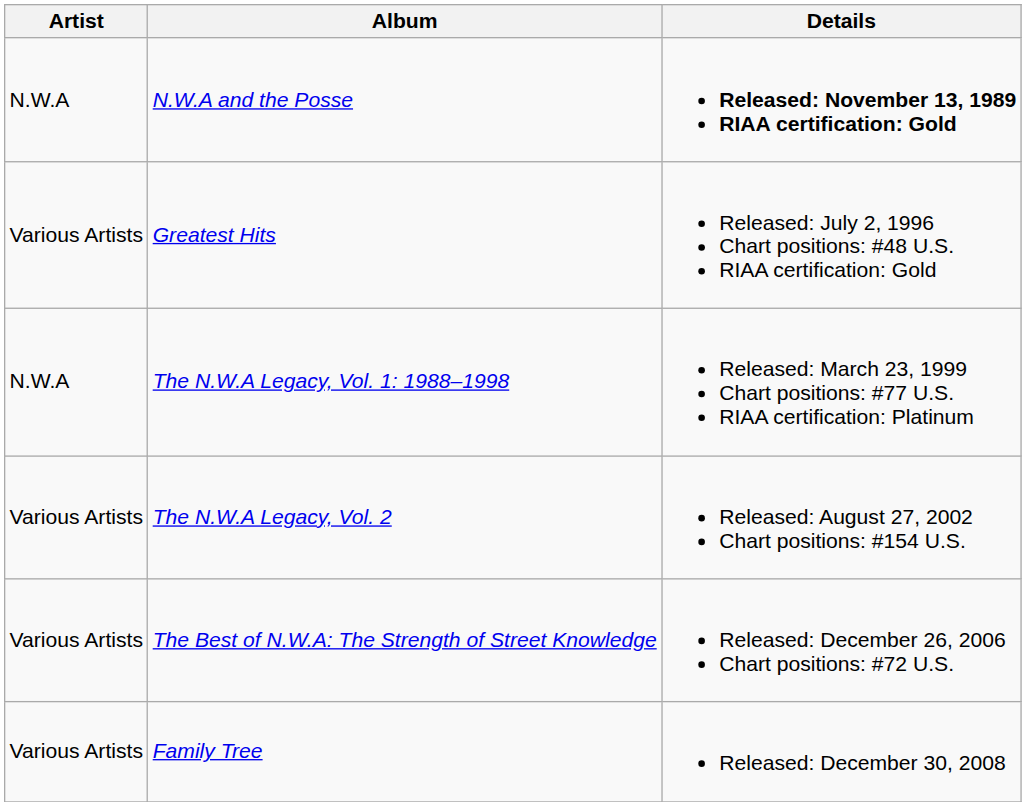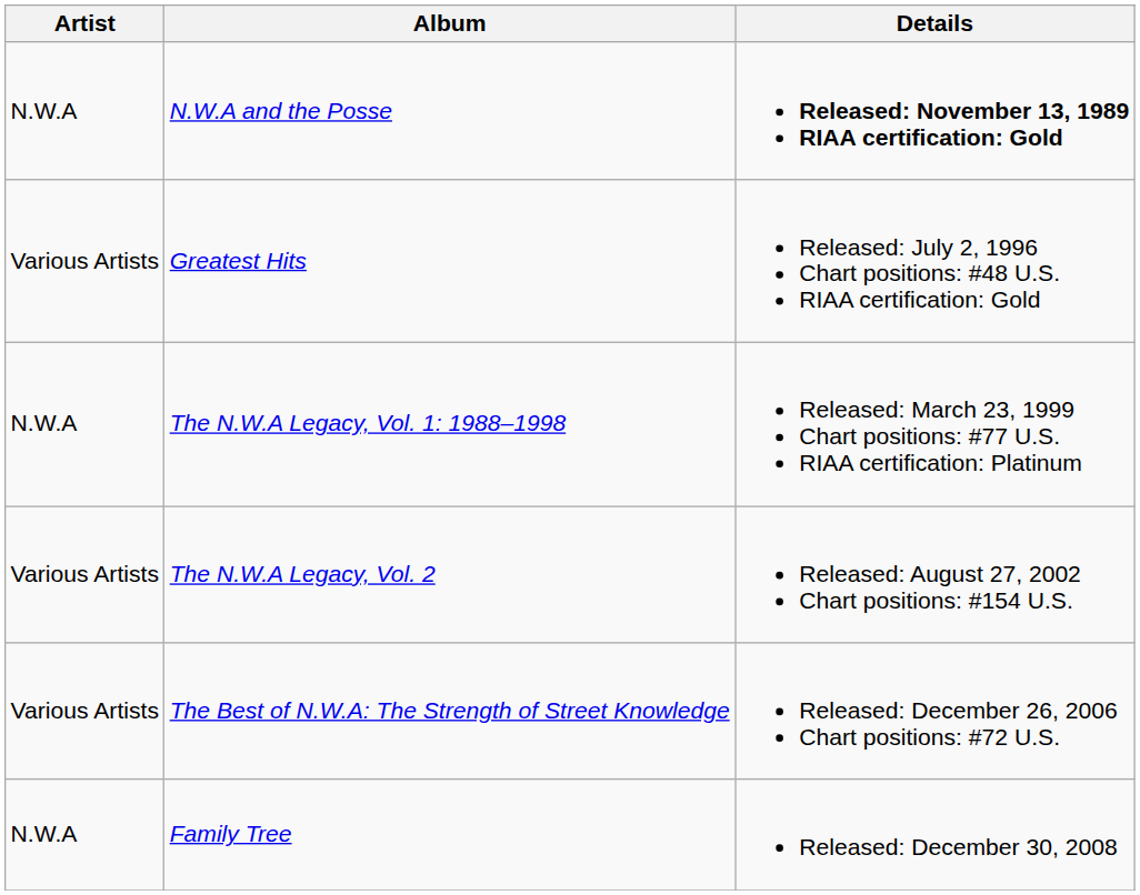 <table class="wikitable sortable">
 <tr>
 <th>Artist</th>
 <th>Album</th>
 <th class="unsortable">Details</th>
 </tr>
 <tr>
 <td>N.W.A</td>
 <td><em><a href='#'>N.W.A and the Posse</a></em></td>
 <td><strong><br><ul><li>Released: November 13, 1989</li><li>RIAA certification: Gold</li></ul></strong></td>
 </tr>
 <tr>
 <td>Various Artists</td>
 <td><em><a href='#'>Greatest Hits</a></em></td>
 <td><br><ul><li>Released: July 2, 1996</li><li>Chart positions: #48 U.S.</li><li>RIAA certification: Gold</li></ul></td>
 </tr>
 <tr>
 <td>N.W.A</td>
 <td><em><a href='#'>The N.W.A Legacy, Vol. 1: 1988–1998</a></em></td>
 <td><br><ul><li>Released: March 23, 1999</li><li>Chart positions: #77 U.S.</li><li>RIAA certification: Platinum</li></ul></td>
 </tr>
 <tr>
 <td>Various Artists</td>
 <td><em><a href='#'>The N.W.A Legacy, Vol. 2</a></em></td>
 <td><br><ul><li>Released: August 27, 2002</li><li>Chart positions: #154 U.S.</li></ul></td>
 </tr>
 <tr>
 <td>Various Artists</td>
 <td><em><a href='#'>The Best of N.W.A: The Strength of Street Knowledge</a></em></td>
 <td><br><ul><li>Released: December 26, 2006</li><li>Chart positions: #72 U.S.</li></ul></td>
 </tr>
 <tr>
-<td>Various Artists</td>
+<td>N.W.A</td>
 <td><em><a href='#'>Family Tree</a></em></td>
 <td><br><ul><li>Released: December 30, 2008</li></ul></td>
 </tr>
 </table>
